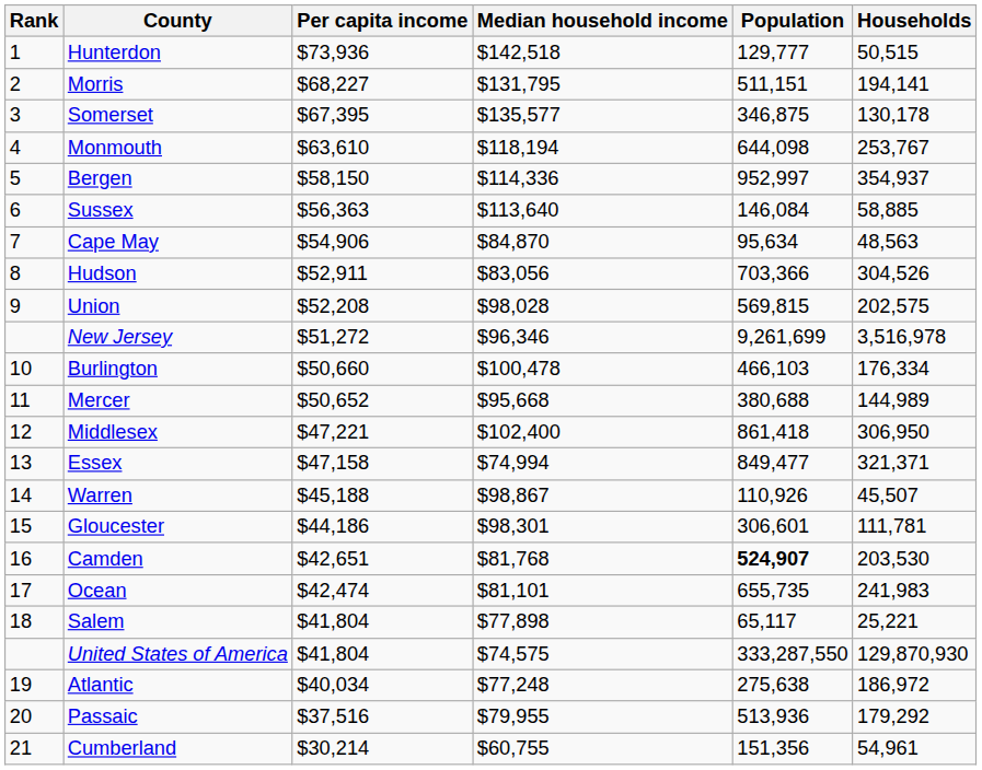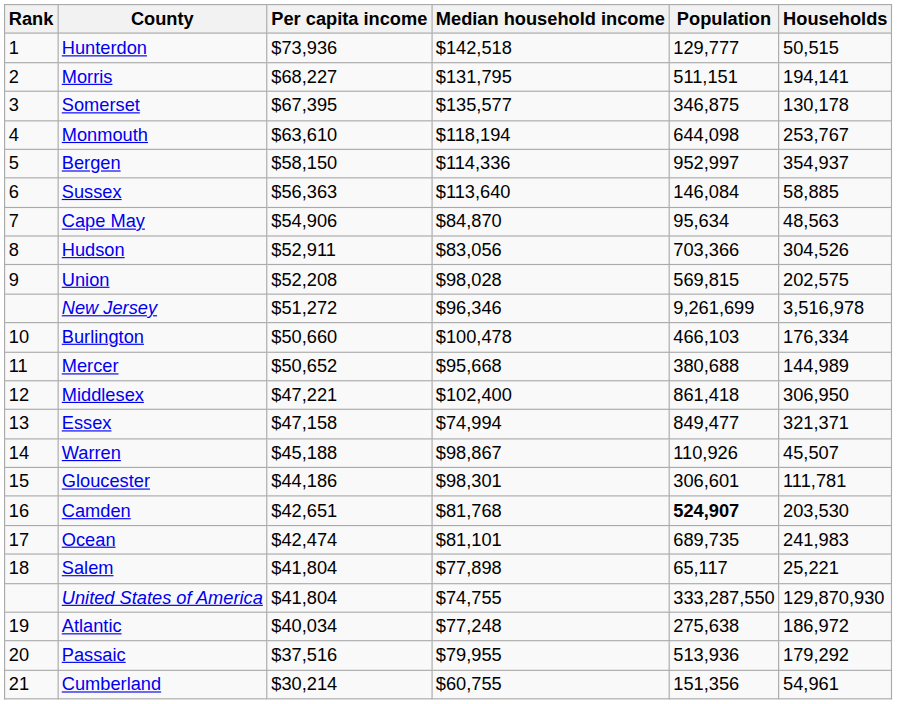 <table class="wikitable sortable">
 <tr>
 <th>Rank</th>
 <th>County</th>
 <th>Per capita income</th>
 <th>Median household income</th>
 <th>Population</th>
 <th>Households</th>
 </tr>
 <tr>
 <td>1</td>
 <td><a href='#'>Hunterdon</a></td>
 <td>$73,936</td>
 <td>$142,518</td>
 <td>129,777</td>
 <td>50,515</td>
 </tr>
 <tr>
 <td>2</td>
 <td><a href='#'>Morris</a></td>
 <td>$68,227</td>
 <td>$131,795</td>
 <td>511,151</td>
 <td>194,141</td>
 </tr>
 <tr>
 <td>3</td>
 <td><a href='#'>Somerset</a></td>
 <td>$67,395</td>
 <td>$135,577</td>
 <td>346,875</td>
 <td>130,178</td>
 </tr>
 <tr>
 <td>4</td>
 <td><a href='#'>Monmouth</a></td>
 <td>$63,610</td>
 <td>$118,194</td>
 <td>644,098</td>
 <td>253,767</td>
 </tr>
 <tr>
 <td>5</td>
 <td><a href='#'>Bergen</a></td>
 <td>$58,150</td>
 <td>$114,336</td>
 <td>952,997</td>
 <td>354,937</td>
 </tr>
 <tr>
 <td>6</td>
 <td><a href='#'>Sussex</a></td>
 <td>$56,363</td>
 <td>$113,640</td>
 <td>146,084</td>
 <td>58,885</td>
 </tr>
 <tr>
 <td>7</td>
 <td><a href='#'>Cape May</a></td>
 <td>$54,906</td>
 <td>$84,870</td>
 <td>95,634</td>
 <td>48,563</td>
 </tr>
 <tr>
 <td>8</td>
 <td><a href='#'>Hudson</a></td>
 <td>$52,911</td>
 <td>$83,056</td>
 <td>703,366</td>
 <td>304,526</td>
 </tr>
 <tr>
 <td>9</td>
 <td><a href='#'>Union</a></td>
 <td>$52,208</td>
 <td>$98,028</td>
 <td>569,815</td>
 <td>202,575</td>
 </tr>
 <tr>
 <td></td>
 <td><em><a href='#'>New Jersey</a></em></td>
 <td>$51,272</td>
 <td>$96,346</td>
 <td>9,261,699</td>
 <td>3,516,978</td>
 </tr>
 <tr>
 <td>10</td>
 <td><a href='#'>Burlington</a></td>
 <td>$50,660</td>
 <td>$100,478</td>
 <td>466,103</td>
 <td>176,334</td>
 </tr>
 <tr>
 <td>11</td>
 <td><a href='#'>Mercer</a></td>
 <td>$50,652</td>
 <td>$95,668</td>
 <td>380,688</td>
 <td>144,989</td>
 </tr>
 <tr>
 <td>12</td>
 <td><a href='#'>Middlesex</a></td>
 <td>$47,221</td>
 <td>$102,400</td>
 <td>861,418</td>
 <td>306,950</td>
 </tr>
 <tr>
 <td>13</td>
 <td><a href='#'>Essex</a></td>
 <td>$47,158</td>
 <td>$74,994</td>
 <td>849,477</td>
 <td>321,371</td>
 </tr>
 <tr>
 <td>14</td>
 <td><a href='#'>Warren</a></td>
 <td>$45,188</td>
 <td>$98,867</td>
 <td>110,926</td>
 <td>45,507</td>
 </tr>
 <tr>
 <td>15</td>
 <td><a href='#'>Gloucester</a></td>
 <td>$44,186</td>
 <td>$98,301</td>
 <td>306,601</td>
 <td>111,781</td>
 </tr>
 <tr>
 <td>16</td>
 <td><a href='#'>Camden</a></td>
 <td>$42,651</td>
 <td>$81,768</td>
 <td><strong>524,907</strong></td>
 <td>203,530</td>
 </tr>
 <tr>
 <td>17</td>
 <td><a href='#'>Ocean</a></td>
 <td>$42,474</td>
 <td>$81,101</td>
-<td>655,735</td>
+<td>689,735</td>
 <td>241,983</td>
 </tr>
 <tr>
 <td>18</td>
 <td><a href='#'>Salem</a></td>
 <td>$41,804</td>
 <td>$77,898</td>
 <td>65,117</td>
 <td>25,221</td>
 </tr>
 <tr>
 <td></td>
 <td><em><a href='#'>United States of America</a></em></td>
 <td>$41,804</td>
-<td>$74,575</td>
+<td>$74,755</td>
 <td>333,287,550</td>
 <td>129,870,930</td>
 </tr>
 <tr>
 <td>19</td>
 <td><a href='#'>Atlantic</a></td>
 <td>$40,034</td>
 <td>$77,248</td>
 <td>275,638</td>
 <td>186,972</td>
 </tr>
 <tr>
 <td>20</td>
 <td><a href='#'>Passaic</a></td>
 <td>$37,516</td>
 <td>$79,955</td>
 <td>513,936</td>
 <td>179,292</td>
 </tr>
 <tr>
 <td>21</td>
 <td><a href='#'>Cumberland</a></td>
 <td>$30,214</td>
 <td>$60,755</td>
 <td>151,356</td>
 <td>54,961</td>
 </tr>
 </table>
